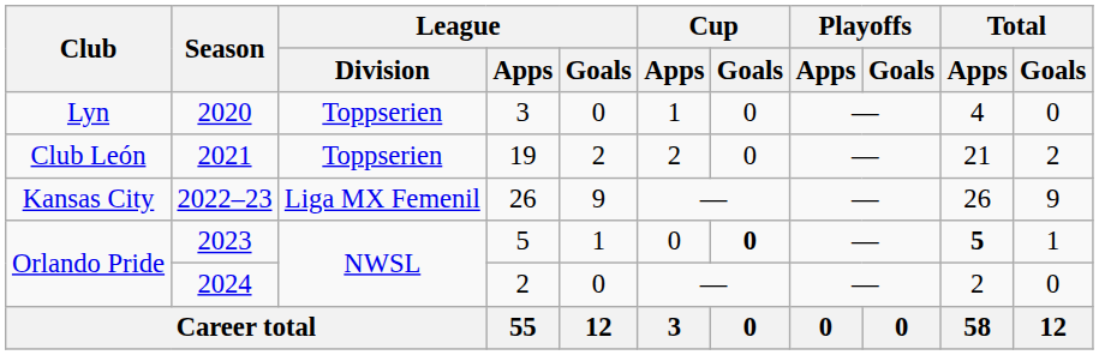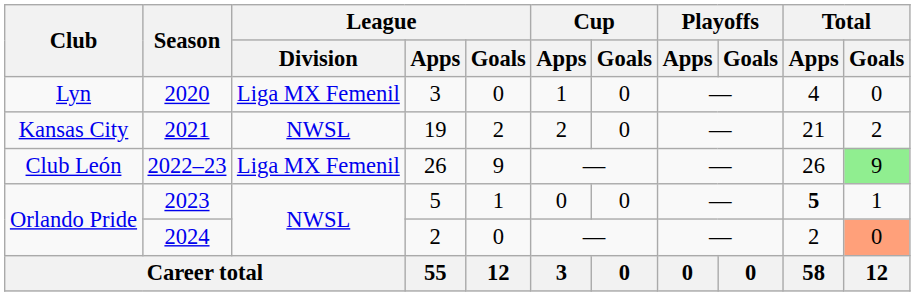 <table class="wikitable" style="text-align: center;">
 <tr>
 <th rowspan="2">Club</th>
 <th rowspan="2">Season</th>
 <th colspan="3">League</th>
 <th colspan="2">Cup</th>
 <th colspan="2">Playoffs</th>
 <th colspan="2">Total</th>
 </tr>
 <tr>
 <th>Division</th>
 <th>Apps</th>
 <th>Goals</th>
 <th>Apps</th>
 <th>Goals</th>
 <th>Apps</th>
 <th>Goals</th>
 <th>Apps</th>
 <th>Goals</th>
 </tr>
 <tr>
 <td><a href='#'>Lyn</a></td>
 <td><a href='#'>2020</a></td>
-<td><a href='#'>Toppserien</a></td>
+<td><a href='#'>Liga MX Femenil</a></td>
 <td>3</td>
 <td>0</td>
 <td>1</td>
 <td>0</td>
 <td colspan="2">—</td>
 <td>4</td>
 <td>0</td>
 </tr>
 <tr>
-<td><a href='#'>Club León</a></td>
+<td><a href='#'>Kansas City</a></td>
 <td><a href='#'>2021</a></td>
-<td><a href='#'>Toppserien</a></td>
+<td><a href='#'>NWSL</a></td>
 <td>19</td>
 <td>2</td>
 <td>2</td>
 <td>0</td>
 <td colspan="2">—</td>
 <td>21</td>
 <td>2</td>
 </tr>
 <tr>
-<td><a href='#'>Kansas City</a></td>
+<td><a href='#'>Club León</a></td>
 <td><a href='#'>2022–23</a></td>
 <td><a href='#'>Liga MX Femenil</a></td>
 <td>26</td>
 <td>9</td>
 <td colspan="2">—</td>
 <td colspan="2">—</td>
 <td>26</td>
-<td>9</td>
+<td style="background: lightgreen;">9</td>
 </tr>
 <tr>
 <td rowspan="2"><a href='#'>Orlando Pride</a></td>
 <td><a href='#'>2023</a></td>
 <td rowspan="2"><a href='#'>NWSL</a></td>
 <td>5</td>
 <td>1</td>
 <td>0</td>
-<td><strong>0</strong></td>
+<td>0</td>
 <td colspan="2">—</td>
 <td><strong>5</strong></td>
 <td>1</td>
 </tr>
 <tr>
 <td><a href='#'>2024</a></td>
 <td>2</td>
 <td>0</td>
 <td colspan="2">—</td>
 <td colspan="2">—</td>
 <td>2</td>
-<td>0</td>
+<td style="background: lightsalmon;">0</td>
 </tr>
 <tr>
 <th colspan="3">Career total</th>
 <th>55</th>
 <th>12</th>
 <th>3</th>
 <th>0</th>
 <th>0</th>
 <th>0</th>
 <th>58</th>
 <th>12</th>
 </tr>
 </table>
